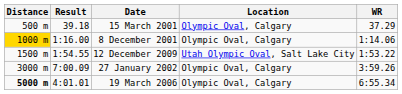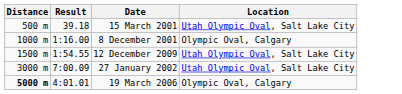 <table class="wikitable">
 <tr>
 <th>Distance</th>
 <th>Result</th>
 <th>Date</th>
 <th>Location</th>
-<th>WR</th>
 </tr>
 <tr align="right">
 <td>500 m</td>
 <td>39.18</td>
 <td>15 March 2001</td>
-<td align="left"><a href='#'>Olympic Oval</a>, Calgary</td>
-<td>37.29</td>
+<td align="left"><a href='#'>Utah Olympic Oval</a>, Salt Lake City</td>
 </tr>
 <tr align="right">
-<td style="background: gold;">1000 m</td>
+<td>1000 m</td>
 <td>1:16.00</td>
 <td>8 December 2001</td>
 <td align="left">Olympic Oval, Calgary</td>
-<td>1:14.06</td>
 </tr>
 <tr align="right">
 <td>1500 m</td>
 <td>1:54.55</td>
 <td>12 December 2009</td>
 <td align="left"><a href='#'>Utah Olympic Oval</a>, Salt Lake City</td>
-<td>1:53.22</td>
 </tr>
 <tr align="right">
 <td>3000 m</td>
 <td>7:00.09</td>
 <td>27 January 2002</td>
-<td align="left">Olympic Oval, Calgary</td>
-<td>3:59.26</td>
+<td align="left"><a href='#'>Utah Olympic Oval</a>, Salt Lake City</td>
 </tr>
 <tr align="right">
 <td><strong>5000 m</strong></td>
 <td>4:01.01</td>
 <td>19 March 2006</td>
 <td align="left">Olympic Oval, Calgary</td>
-<td>6:55.34</td>
 </tr>
 </table>
